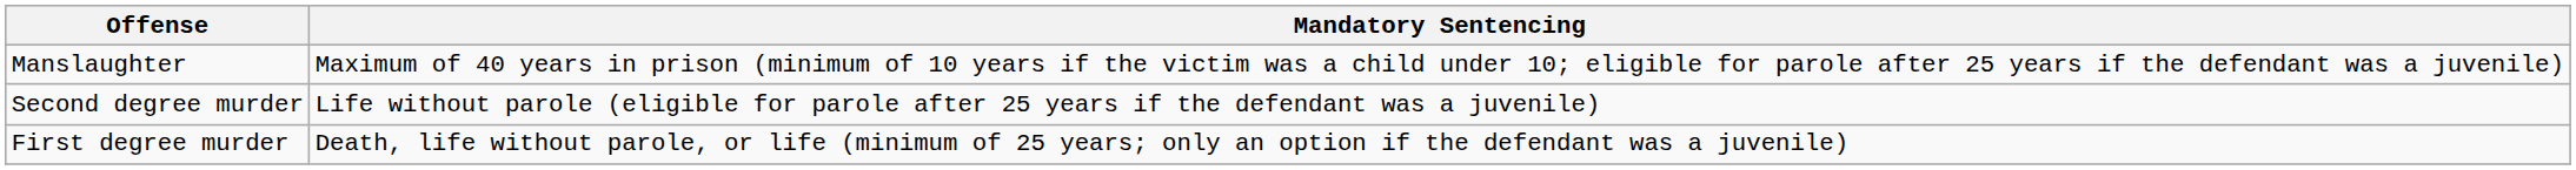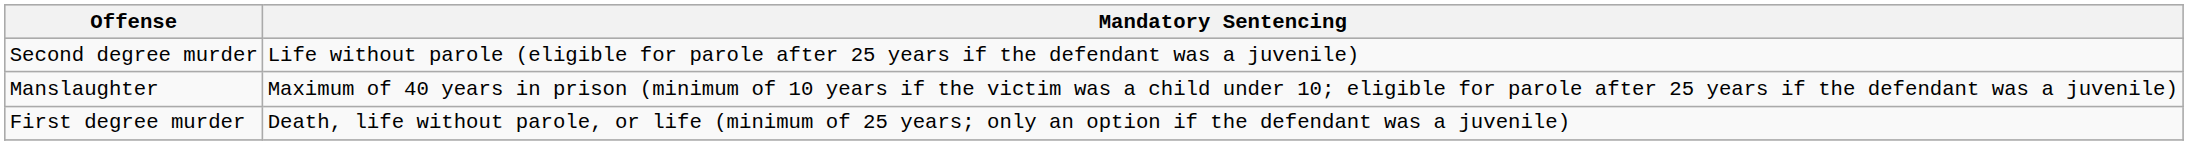 <table class="wikitable">
 <tr>
 <th>Offense</th>
 <th>Mandatory Sentencing</th>
 </tr>
 <tr>
+<td>Second degree murder</td>
+<td>Life without parole (eligible for parole after 25 years if the defendant was a juvenile)</td>
+</tr>
+<tr>
 <td>Manslaughter</td>
 <td>Maximum of 40 years in prison (minimum of 10 years if the victim was a child under 10; eligible for parole after 25 years if the defendant was a juvenile)</td>
-</tr>
-<tr>
-<td>Second degree murder</td>
-<td>Life without parole (eligible for parole after 25 years if the defendant was a juvenile)</td>
 </tr>
 <tr>
 <td>First degree murder</td>
 <td>Death, life without parole, or life (minimum of 25 years; only an option if the defendant was a juvenile)</td>
 </tr>
 </table>
